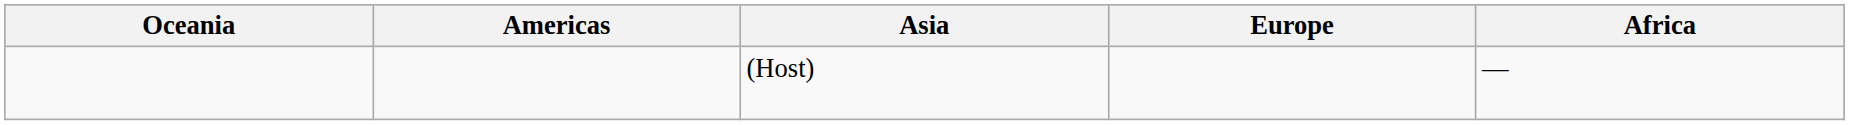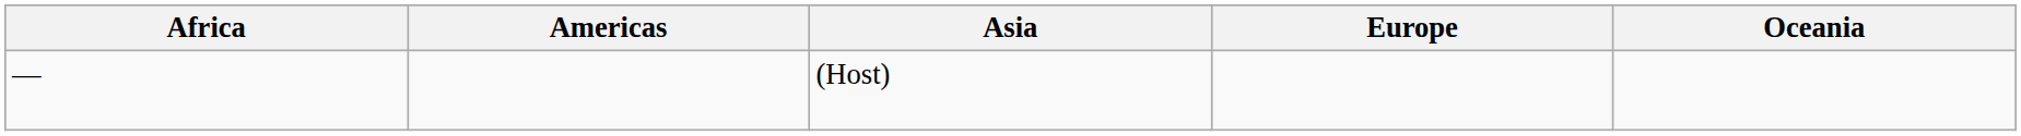 <table class=wikitable width=70%>
 <tr>
-<th width=13%>Oceania</th>
+<th width=13%>Africa</th>
 <th width=13%>Americas</th>
 <th width=13%>Asia</th>
 <th width=13%>Europe</th>
-<th width=13%>Africa</th>
+<th width=13%>Oceania</th>
 </tr>
 <tr valign=top>
-<td></td>
+<td>—</td>
 <td><br></td>
 <td> (Host)<br></td>
 <td><br><br></td>
-<td>—</td>
+<td></td>
 </tr>
 </table>
